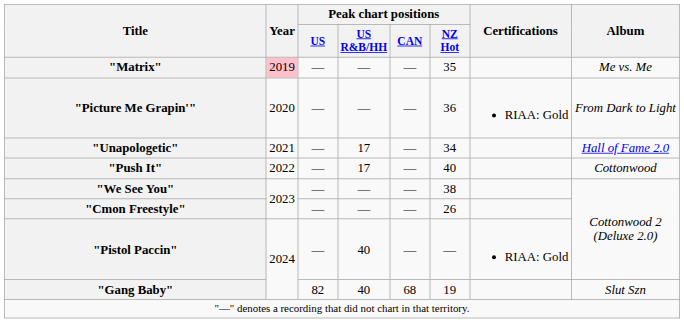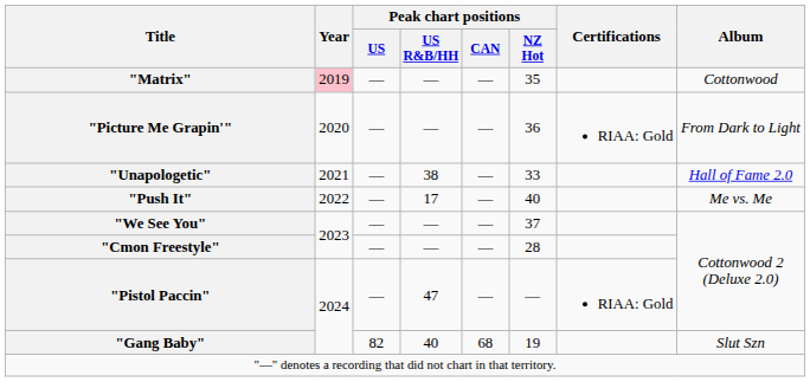 <table class="wikitable plainrowheaders" style="text-align:center;">
 <tr>
 <th scope="col" rowspan="2" style="width: 20em;">Title</th>
 <th scope="col" rowspan="2" style="width: 2em;">Year</th>
 <th scope="col" colspan="4">Peak chart positions</th>
 <th scope="col" rowspan="2">Certifications</th>
 <th scope="col" rowspan="2" style="width: 8em;">Album</th>
 </tr>
 <tr>
 <th scope="col" style="width:3em;font-size:90%;"><a href='#'>US</a><br></th>
 <th scope="col" style="width:3em;font-size:90%;"><a href='#'>US R&B/HH</a><br></th>
 <th scope="col" style="width:3em;font-size:90%;"><a href='#'>CAN</a><br></th>
 <th scope="col" style="width:3em;font-size:90%;"><a href='#'>NZ<br>Hot</a><br></th>
 </tr>
 <tr>
 <th scope="row">"Matrix"</th>
 <td style="background: pink;">2019</td>
 <td>—</td>
 <td>—</td>
 <td>—</td>
 <td>35</td>
 <td></td>
-<td><em>Me vs. Me</em></td>
+<td><em>Cottonwood</em></td>
 </tr>
 <tr>
 <th scope="row">"Picture Me Grapin'"</th>
 <td>2020</td>
 <td>—</td>
 <td>—</td>
 <td>—</td>
 <td>36</td>
 <td><br><ul><li>RIAA: Gold</li></ul></td>
 <td><em>From Dark to Light</em></td>
 </tr>
 <tr>
 <th scope="row">"Unapologetic"<br></th>
 <td>2021</td>
 <td>—</td>
-<td>17</td>
+<td>38</td>
 <td>—</td>
-<td>34</td>
+<td>33</td>
 <td></td>
 <td><em><a href='#'>Hall of Fame 2.0</a></em></td>
 </tr>
 <tr>
 <th scope="row">"Push It"<br></th>
 <td>2022</td>
 <td>—</td>
 <td>17</td>
 <td>—</td>
 <td>40</td>
 <td></td>
-<td><em>Cottonwood</em></td>
+<td><em>Me vs. Me</em></td>
 </tr>
 <tr>
 <th scope="row">"We See You"</th>
 <td rowspan="2">2023</td>
 <td>—</td>
 <td>—</td>
 <td>—</td>
-<td>38</td>
+<td>37</td>
 <td></td>
 <td rowspan="3"><em>Cottonwood 2 (Deluxe 2.0)</em></td>
 </tr>
 <tr>
 <th scope="row">"Cmon Freestyle"</th>
 <td>—</td>
 <td>—</td>
 <td>—</td>
-<td>26</td>
+<td>28</td>
 <td></td>
 </tr>
 <tr>
 <th scope="row">"Pistol Paccin"<br></th>
 <td rowspan="2">2024</td>
 <td>—</td>
-<td>40</td>
+<td>47</td>
 <td>—</td>
 <td>—</td>
 <td><br><ul><li>RIAA: Gold</li></ul></td>
 </tr>
 <tr>
 <th scope="row">"Gang Baby"</th>
 <td>82</td>
 <td>40</td>
 <td>68</td>
 <td>19</td>
 <td></td>
 <td><em>Slut Szn</em></td>
 </tr>
 <tr>
 <td colspan="8" style="font-size:85%">"—" denotes a recording that did not chart in that territory.</td>
 </tr>
 </table>
